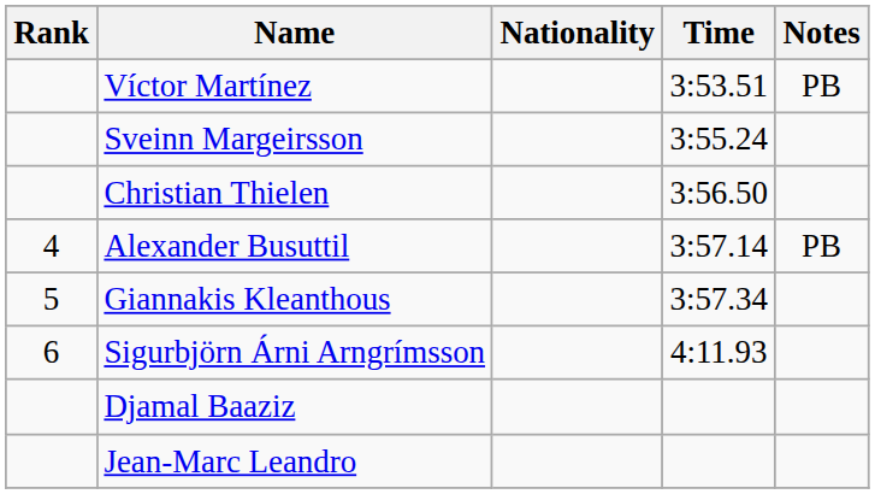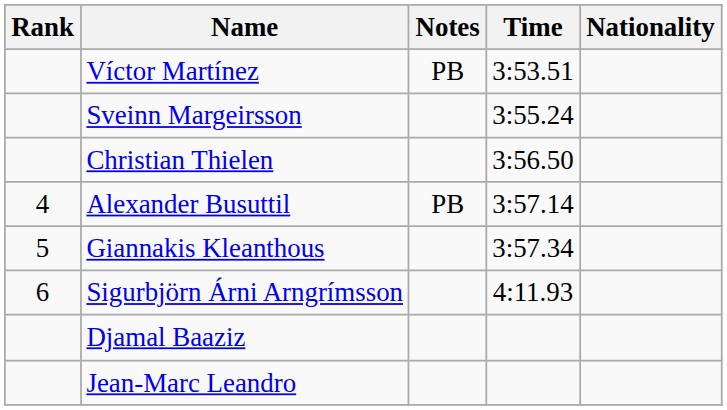 <table class="wikitable sortable" style="text-align:center; font-size:95%">
 <tr>
 <th>Rank</th>
 <th>Name</th>
+<th>Notes</th>
+<th>Time</th>
 <th>Nationality</th>
-<th>Time</th>
-<th>Notes</th>
 </tr>
 <tr>
 <td></td>
 <td align=left><a href='#'>Víctor Martínez</a></td>
+<td>PB</td>
+<td>3:53.51</td>
 <td align=left></td>
-<td>3:53.51</td>
-<td>PB</td>
 </tr>
 <tr>
 <td></td>
 <td align=left><a href='#'>Sveinn Margeirsson</a></td>
+<td></td>
+<td>3:55.24</td>
 <td align=left></td>
-<td>3:55.24</td>
-<td></td>
 </tr>
 <tr>
 <td></td>
 <td align=left><a href='#'>Christian Thielen</a></td>
+<td></td>
+<td>3:56.50</td>
 <td align=left></td>
-<td>3:56.50</td>
-<td></td>
 </tr>
 <tr>
 <td>4</td>
 <td align=left><a href='#'>Alexander Busuttil</a></td>
+<td>PB</td>
+<td>3:57.14</td>
 <td align=left></td>
-<td>3:57.14</td>
-<td>PB</td>
 </tr>
 <tr>
 <td>5</td>
 <td align=left><a href='#'>Giannakis Kleanthous</a></td>
+<td></td>
+<td>3:57.34</td>
 <td align=left></td>
-<td>3:57.34</td>
-<td></td>
 </tr>
 <tr>
 <td>6</td>
 <td align=left><a href='#'>Sigurbjörn Árni Arngrímsson</a></td>
+<td></td>
+<td>4:11.93</td>
 <td align=left></td>
-<td>4:11.93</td>
-<td></td>
 </tr>
 <tr>
 <td></td>
 <td align=left><a href='#'>Djamal Baaziz</a></td>
-<td align=left></td>
 <td></td>
 <td></td>
+<td align=left></td>
 </tr>
 <tr>
 <td></td>
 <td align=left><a href='#'>Jean-Marc Leandro</a></td>
-<td align=left></td>
 <td></td>
 <td></td>
+<td align=left></td>
 </tr>
 </table>
